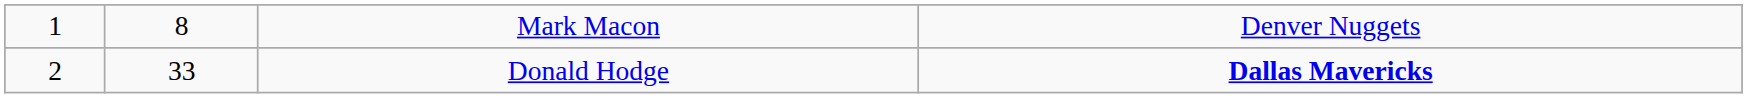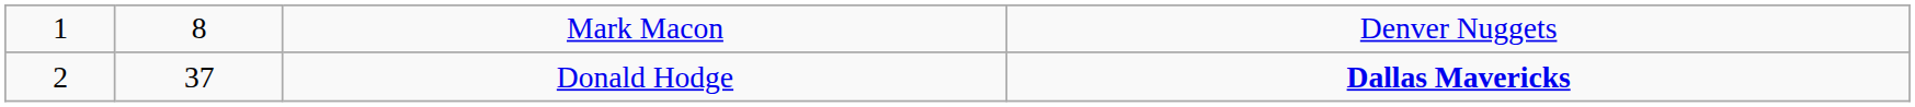 <table class="wikitable" style="width:80%;">
 <tr style="text-align:center;" bgcolor="">
 <td>1</td>
 <td>8</td>
 <td><a href='#'>Mark Macon</a></td>
 <td><a href='#'>Denver Nuggets</a></td>
 </tr>
 <tr style="text-align:center;" bgcolor="">
 <td>2</td>
-<td>33</td>
+<td>37</td>
 <td><a href='#'>Donald Hodge</a></td>
 <td><strong><a href='#'>Dallas Mavericks</a></strong></td>
 </tr>
 </table>
